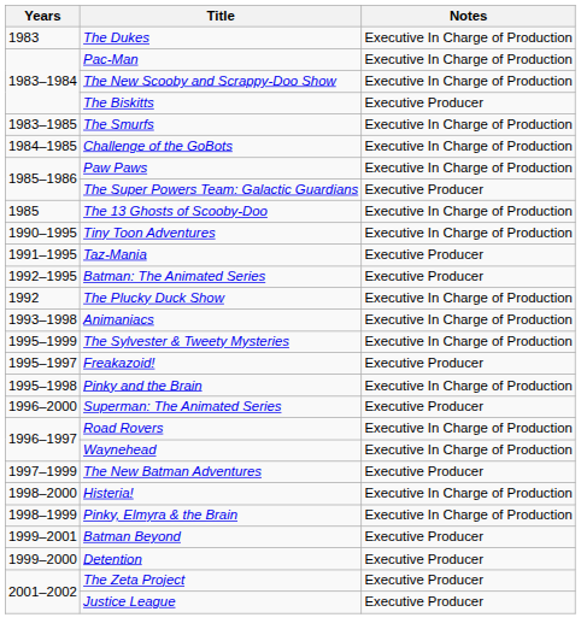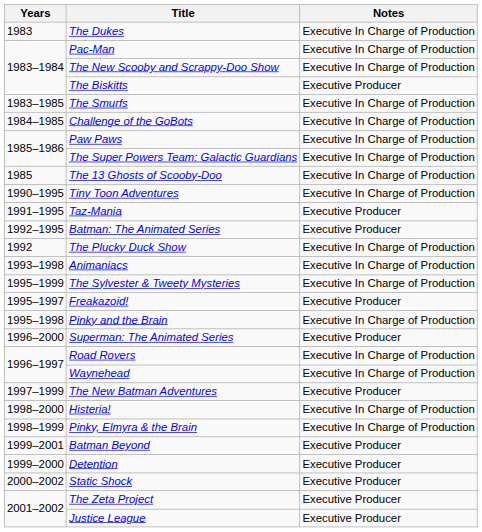 <table class="wikitable sortable">
 <tr>
 <th>Years</th>
 <th>Title</th>
 <th>Notes</th>
 </tr>
 <tr>
 <td>1983</td>
 <td><em><a href='#'>The Dukes</a></em></td>
 <td>Executive In Charge of Production</td>
 </tr>
 <tr>
 <td rowspan="3">1983–1984</td>
 <td><em><a href='#'>Pac-Man</a></em></td>
 <td>Executive In Charge of Production</td>
 </tr>
 <tr>
 <td><em><a href='#'>The New Scooby and Scrappy-Doo Show</a></em></td>
 <td>Executive In Charge of Production</td>
 </tr>
 <tr>
 <td><em><a href='#'>The Biskitts</a></em></td>
 <td>Executive Producer</td>
 </tr>
 <tr>
 <td>1983–1985</td>
 <td><em><a href='#'>The Smurfs</a></em></td>
 <td>Executive In Charge of Production</td>
 </tr>
 <tr>
 <td>1984–1985</td>
 <td><em><a href='#'>Challenge of the GoBots</a></em></td>
 <td>Executive In Charge of Production</td>
 </tr>
 <tr>
 <td rowspan="2">1985–1986</td>
 <td><em><a href='#'>Paw Paws</a></em></td>
 <td>Executive In Charge of Production</td>
 </tr>
 <tr>
 <td><em><a href='#'>The Super Powers Team: Galactic Guardians</a></em></td>
-<td>Executive Producer</td>
+<td>Executive In Charge of Production</td>
 </tr>
 <tr>
 <td>1985</td>
 <td><em><a href='#'>The 13 Ghosts of Scooby-Doo</a></em></td>
 <td>Executive In Charge of Production</td>
 </tr>
 <tr>
 <td>1990–1995</td>
 <td><em><a href='#'>Tiny Toon Adventures</a></em></td>
 <td>Executive In Charge of Production</td>
 </tr>
 <tr>
 <td>1991–1995</td>
 <td><em><a href='#'>Taz-Mania</a></em></td>
 <td>Executive Producer</td>
 </tr>
 <tr>
 <td>1992–1995</td>
 <td><em><a href='#'>Batman: The Animated Series</a></em></td>
 <td>Executive Producer</td>
 </tr>
 <tr>
 <td>1992</td>
 <td><em><a href='#'>The Plucky Duck Show</a></em></td>
 <td>Executive In Charge of Production</td>
 </tr>
 <tr>
 <td>1993–1998</td>
 <td><em><a href='#'>Animaniacs</a></em></td>
 <td>Executive In Charge of Production</td>
 </tr>
 <tr>
 <td>1995–1999</td>
 <td><em><a href='#'>The Sylvester & Tweety Mysteries</a></em></td>
 <td>Executive In Charge of Production</td>
 </tr>
 <tr>
 <td>1995–1997</td>
 <td><em><a href='#'>Freakazoid!</a></em></td>
 <td>Executive Producer</td>
 </tr>
 <tr>
 <td>1995–1998</td>
 <td><em><a href='#'>Pinky and the Brain</a></em></td>
 <td>Executive In Charge of Production</td>
 </tr>
 <tr>
 <td>1996–2000</td>
 <td><em><a href='#'>Superman: The Animated Series</a></em></td>
 <td>Executive Producer</td>
 </tr>
 <tr>
 <td rowspan="2">1996–1997</td>
 <td><em><a href='#'>Road Rovers</a></em></td>
 <td>Executive In Charge of Production</td>
 </tr>
 <tr>
 <td><em><a href='#'>Waynehead</a></em></td>
 <td>Executive In Charge of Production</td>
 </tr>
 <tr>
 <td>1997–1999</td>
 <td><em><a href='#'>The New Batman Adventures</a></em></td>
 <td>Executive Producer</td>
 </tr>
 <tr>
 <td>1998–2000</td>
 <td><em><a href='#'>Histeria!</a></em></td>
 <td>Executive In Charge of Production</td>
 </tr>
 <tr>
 <td>1998–1999</td>
 <td><em><a href='#'>Pinky, Elmyra & the Brain</a></em></td>
 <td>Executive In Charge of Production</td>
 </tr>
 <tr>
 <td>1999–2001</td>
 <td><em><a href='#'>Batman Beyond</a></em></td>
 <td>Executive Producer</td>
 </tr>
 <tr>
 <td>1999–2000</td>
 <td><em><a href='#'>Detention</a></em></td>
 <td>Executive Producer</td>
 </tr>
 <tr>
+<td>2000–2002</td>
+<td><em><a href='#'>Static Shock</a></em></td>
+<td>Executive Producer</td>
+</tr>
+<tr>
 <td rowspan="2">2001–2002</td>
 <td><em><a href='#'>The Zeta Project</a></em></td>
 <td>Executive Producer</td>
 </tr>
 <tr>
 <td><em><a href='#'>Justice League</a></em></td>
 <td>Executive Producer</td>
 </tr>
 </table>
